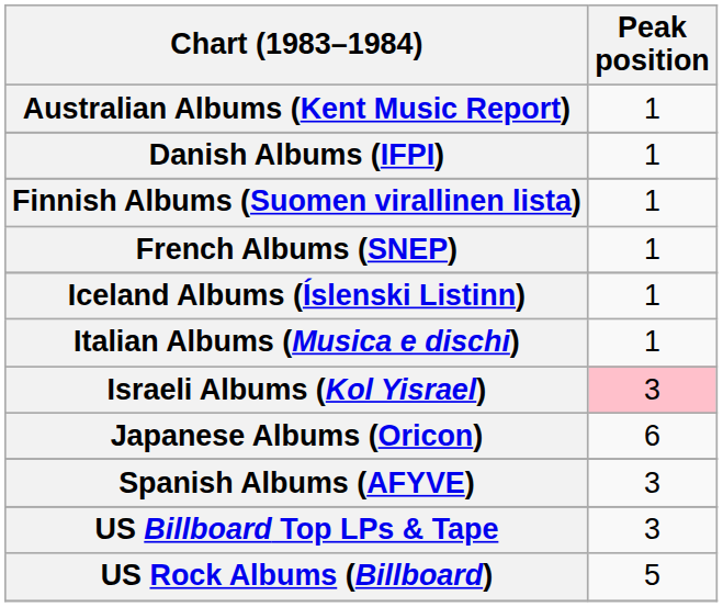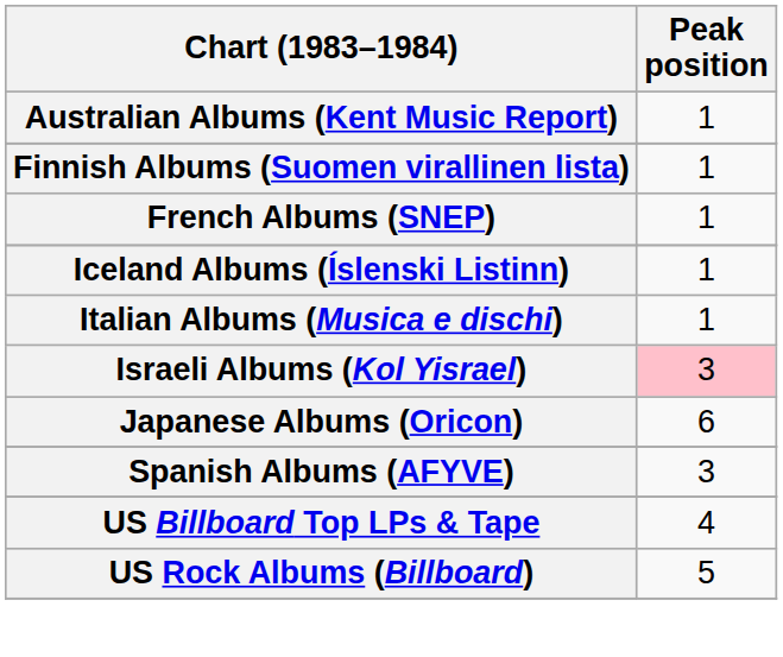 <table class="wikitable sortable plainrowheaders" style="text-align:center">
 <tr>
 <th scope="col">Chart (1983–1984)</th>
 <th scope="col">Peak<br>position</th>
 </tr>
 <tr>
 <th scope="row">Australian Albums (<a href='#'>Kent Music Report</a>)</th>
 <td>1</td>
 </tr>
 <tr>
 </tr>
 <tr>
-</tr>
-<tr>
-<th scope="row">Danish Albums (<a href='#'>IFPI</a>)</th>
-<td>1</td>
 </tr>
 <tr>
 </tr>
 <tr>
 <th scope="row">Finnish Albums (<a href='#'>Suomen virallinen lista</a>)</th>
 <td>1</td>
 </tr>
 <tr>
 <th scope="row">French Albums (<a href='#'>SNEP</a>)</th>
 <td>1</td>
 </tr>
 <tr>
 </tr>
 <tr>
 <th scope="row">Iceland Albums (<a href='#'>Íslenski Listinn</a>)</th>
 <td align="center">1</td>
 </tr>
 <tr>
 <th scope="row">Italian Albums (<em><a href='#'>Musica e dischi</a></em>)</th>
 <td>1</td>
 </tr>
 <tr>
 <th scope="row">Israeli Albums (<em><a href='#'>Kol Yisrael</a></em>)</th>
 <td style="background: pink;">3</td>
 </tr>
 <tr>
 <th scope="row">Japanese Albums (<a href='#'>Oricon</a>)</th>
 <td>6</td>
 </tr>
 <tr>
 </tr>
 <tr>
 </tr>
 <tr>
 <th scope="row">Spanish Albums (<a href='#'>AFYVE</a>)</th>
 <td>3</td>
 </tr>
 <tr>
 </tr>
 <tr>
 </tr>
 <tr>
 </tr>
 <tr>
 <th scope="row">US <a href='#'><em>Billboard</em> Top LPs & Tape</a></th>
-<td>3</td>
+<td>4</td>
 </tr>
 <tr>
 <th scope="row">US <a href='#'>Rock Albums</a> (<em><a href='#'>Billboard</a></em>)</th>
 <td>5</td>
 </tr>
 <tr>
 </tr>
 </table>
